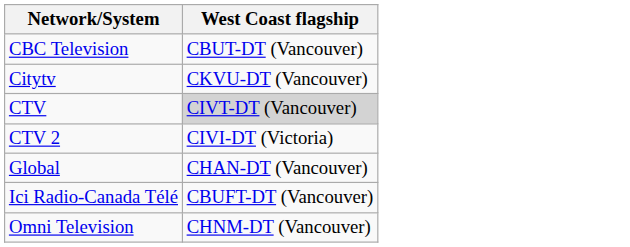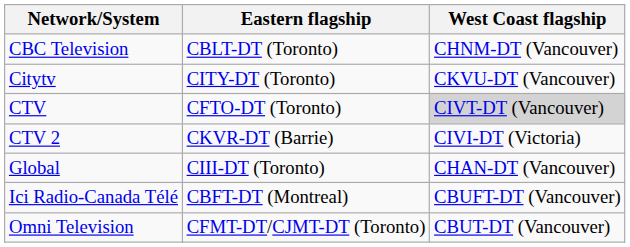 <table class="wikitable">
 <tr>
 <th>Network/System</th>
+<th>Eastern flagship</th>
 <th>West Coast flagship</th>
 </tr>
 <tr>
 <td><a href='#'>CBC Television</a></td>
-<td><a href='#'>CBUT-DT</a> (Vancouver)</td>
+<td><a href='#'>CBLT-DT</a> (Toronto)</td>
+<td><a href='#'>CHNM-DT</a> (Vancouver)</td>
 </tr>
 <tr>
 <td><a href='#'>Citytv</a></td>
+<td><a href='#'>CITY-DT</a> (Toronto)</td>
 <td><a href='#'>CKVU-DT</a> (Vancouver)</td>
 </tr>
 <tr>
 <td><a href='#'>CTV</a></td>
+<td><a href='#'>CFTO-DT</a> (Toronto)</td>
 <td style="background: lightgrey;"><a href='#'>CIVT-DT</a> (Vancouver)</td>
 </tr>
 <tr>
 <td><a href='#'>CTV 2</a></td>
+<td><a href='#'>CKVR-DT</a> (Barrie)</td>
 <td><a href='#'>CIVI-DT</a> (Victoria)</td>
 </tr>
 <tr>
 <td><a href='#'>Global</a></td>
+<td><a href='#'>CIII-DT</a> (Toronto)</td>
 <td><a href='#'>CHAN-DT</a> (Vancouver)</td>
 </tr>
 <tr>
 <td><a href='#'>Ici Radio-Canada Télé</a></td>
+<td><a href='#'>CBFT-DT</a> (Montreal)</td>
 <td><a href='#'>CBUFT-DT</a> (Vancouver)</td>
 </tr>
 <tr>
 <td><a href='#'>Omni Television</a></td>
-<td><a href='#'>CHNM-DT</a> (Vancouver)</td>
+<td><a href='#'>CFMT-DT</a>/<a href='#'>CJMT-DT</a> (Toronto)</td>
+<td><a href='#'>CBUT-DT</a> (Vancouver)</td>
 </tr>
 </table>
